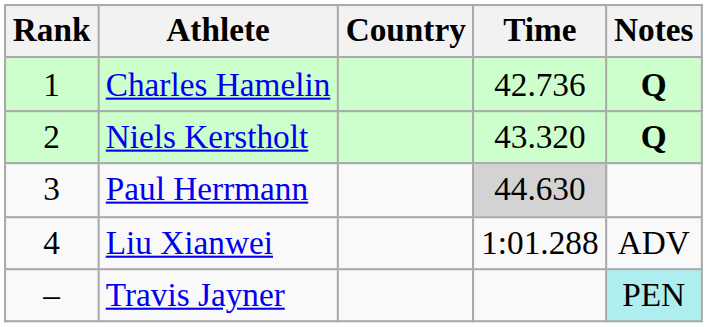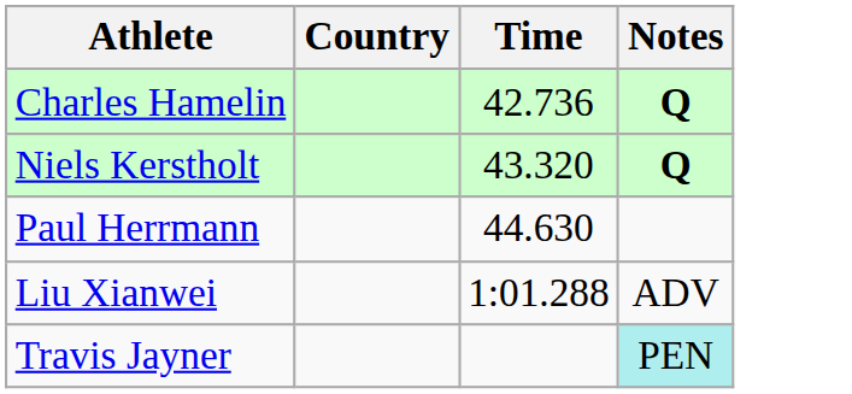 <table class="wikitable sortable" style="text-align:center">
 <tr>
-<th>Rank</th>
 <th>Athlete</th>
 <th>Country</th>
 <th>Time</th>
 <th>Notes</th>
 </tr>
 <tr bgcolor="#ccffcc">
-<td>1</td>
 <td align=left><a href='#'>Charles Hamelin</a></td>
 <td align=left></td>
 <td>42.736</td>
 <td><strong>Q</strong></td>
 </tr>
 <tr bgcolor="#ccffcc">
-<td>2</td>
 <td align=left><a href='#'>Niels Kerstholt</a></td>
 <td align=left></td>
 <td>43.320</td>
 <td><strong>Q</strong></td>
 </tr>
 <tr>
-<td>3</td>
 <td align=left><a href='#'>Paul Herrmann</a></td>
 <td align=left></td>
-<td style="background: lightgrey;">44.630</td>
+<td>44.630</td>
 <td></td>
 </tr>
 <tr>
-<td>4</td>
 <td align=left><a href='#'>Liu Xianwei</a></td>
 <td align=left></td>
 <td>1:01.288</td>
 <td>ADV</td>
 </tr>
 <tr>
-<td>–</td>
 <td align=left><a href='#'>Travis Jayner</a></td>
 <td align=left></td>
 <td></td>
 <td style="background: paleturquoise;">PEN</td>
 </tr>
 </table>
